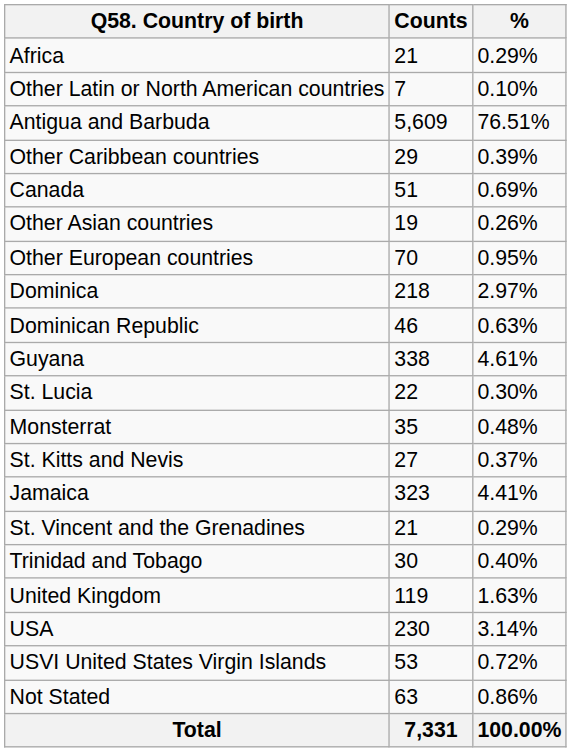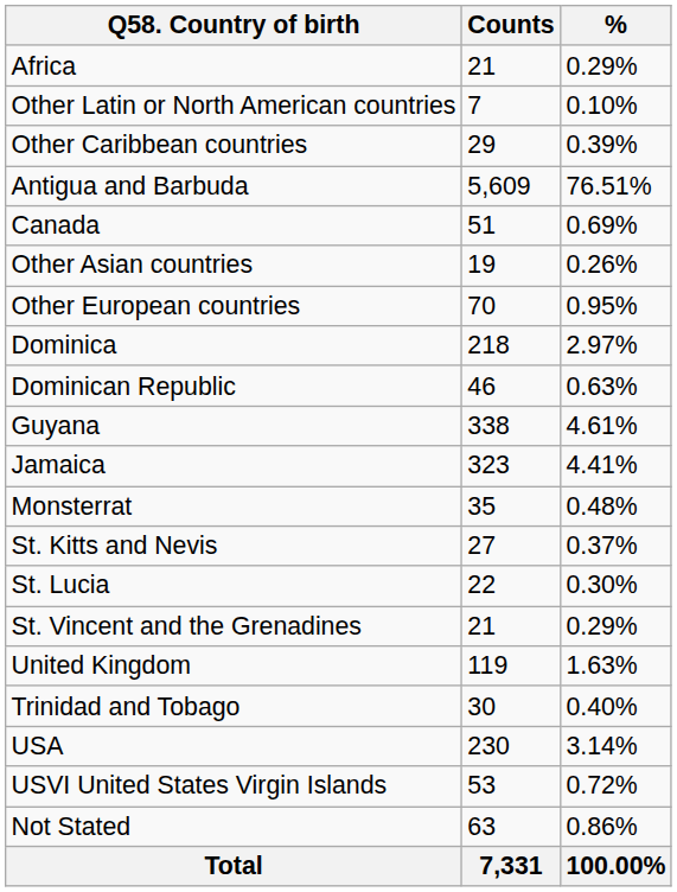 <table class="wikitable sortable">
 <tr>
 <th>Q58. Country of birth</th>
 <th>Counts</th>
 <th>%</th>
 </tr>
 <tr>
 <td>Africa</td>
 <td>21</td>
 <td>0.29%</td>
 </tr>
 <tr>
 <td>Other Latin or North American countries</td>
 <td>7</td>
 <td>0.10%</td>
 </tr>
 <tr>
+<td>Other Caribbean countries</td>
+<td>29</td>
+<td>0.39%</td>
+</tr>
+<tr>
 <td>Antigua and Barbuda</td>
 <td>5,609</td>
 <td>76.51%</td>
-</tr>
-<tr>
-<td>Other Caribbean countries</td>
-<td>29</td>
-<td>0.39%</td>
 </tr>
 <tr>
 <td>Canada</td>
 <td>51</td>
 <td>0.69%</td>
 </tr>
 <tr>
 <td>Other Asian countries</td>
 <td>19</td>
 <td>0.26%</td>
 </tr>
 <tr>
 <td>Other European countries</td>
 <td>70</td>
 <td>0.95%</td>
 </tr>
 <tr>
 <td>Dominica</td>
 <td>218</td>
 <td>2.97%</td>
 </tr>
 <tr>
 <td>Dominican Republic</td>
 <td>46</td>
 <td>0.63%</td>
 </tr>
 <tr>
 <td>Guyana</td>
 <td>338</td>
 <td>4.61%</td>
 </tr>
 <tr>
-<td>St. Lucia</td>
-<td>22</td>
-<td>0.30%</td>
+<td>Jamaica</td>
+<td>323</td>
+<td>4.41%</td>
 </tr>
 <tr>
 <td>Monsterrat</td>
 <td>35</td>
 <td>0.48%</td>
 </tr>
 <tr>
 <td>St. Kitts and Nevis</td>
 <td>27</td>
 <td>0.37%</td>
 </tr>
 <tr>
-<td>Jamaica</td>
-<td>323</td>
-<td>4.41%</td>
+<td>St. Lucia</td>
+<td>22</td>
+<td>0.30%</td>
 </tr>
 <tr>
 <td>St. Vincent and the Grenadines</td>
 <td>21</td>
 <td>0.29%</td>
 </tr>
 <tr>
+<td>United Kingdom</td>
+<td>119</td>
+<td>1.63%</td>
+</tr>
+<tr>
 <td>Trinidad and Tobago</td>
 <td>30</td>
 <td>0.40%</td>
-</tr>
-<tr>
-<td>United Kingdom</td>
-<td>119</td>
-<td>1.63%</td>
 </tr>
 <tr>
 <td>USA</td>
 <td>230</td>
 <td>3.14%</td>
 </tr>
 <tr>
 <td>USVI United States Virgin Islands</td>
 <td>53</td>
 <td>0.72%</td>
 </tr>
 <tr>
 <td>Not Stated</td>
 <td>63</td>
 <td>0.86%</td>
 </tr>
 <tr>
 <th>Total</th>
 <th>7,331</th>
 <th>100.00%</th>
 </tr>
 </table>
